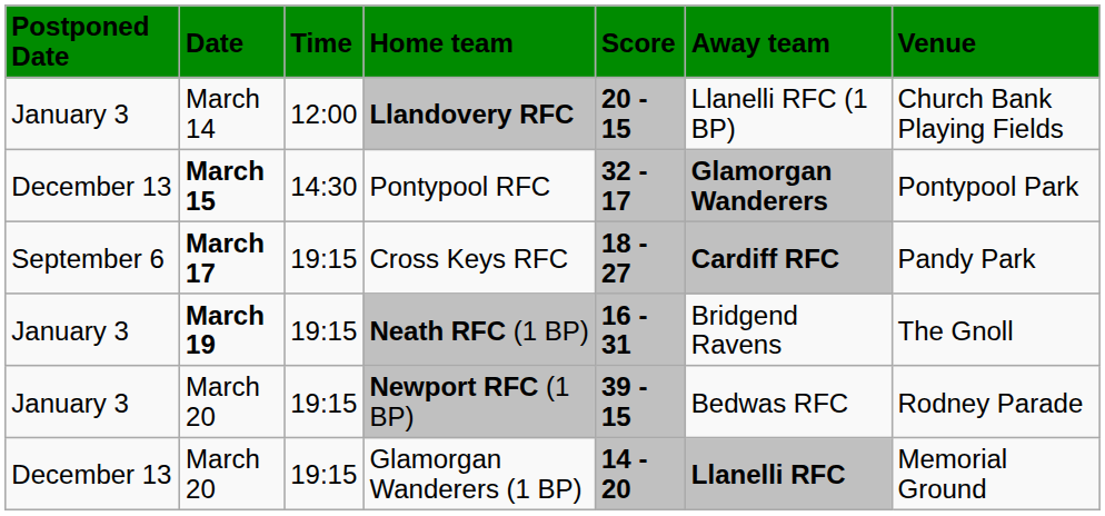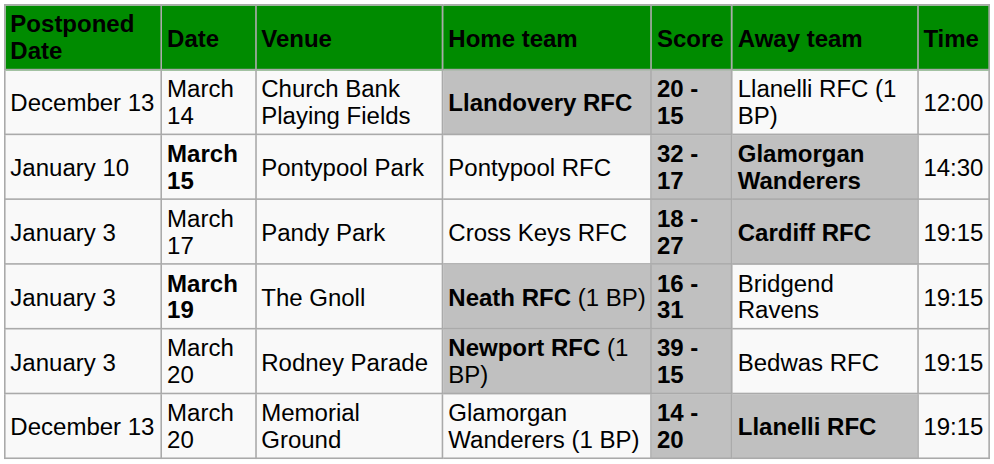 <table class="wikitable" style="margin:0.5em auto; font-size:95%">
 <tr bgcolor="#008B00">
 <td><strong>Postponed Date</strong></td>
 <td><strong>Date</strong></td>
-<td><strong>Time</strong></td>
+<td><strong>Venue</strong></td>
 <td><strong>Home team</strong></td>
 <td><strong>Score</strong></td>
 <td><strong>Away team</strong></td>
-<td><strong>Venue</strong></td>
+<td><strong>Time</strong></td>
+</tr>
+<tr>
+<td>December 13</td>
+<td>March 14</td>
+<td>Church Bank Playing Fields</td>
+<td bgcolor="silver"><strong>Llandovery RFC</strong></td>
+<td bgcolor="silver"><strong>20 - 15</strong></td>
+<td>Llanelli RFC (1 BP)</td>
+<td>12:00</td>
+</tr>
+<tr>
+<td>January 10</td>
+<td><strong>March 15</strong></td>
+<td>Pontypool Park</td>
+<td>Pontypool RFC</td>
+<td bgcolor="silver"><strong>32 - 17</strong></td>
+<td bgcolor="silver"><strong>Glamorgan Wanderers</strong></td>
+<td>14:30</td>
 </tr>
 <tr>
 <td>January 3</td>
-<td>March 14</td>
-<td>12:00</td>
-<td bgcolor="silver"><strong>Llandovery RFC</strong></td>
-<td bgcolor="silver"><strong>20 - 15</strong></td>
-<td>Llanelli RFC (1 BP)</td>
-<td>Church Bank Playing Fields</td>
-</tr>
-<tr>
-<td>December 13</td>
-<td><strong>March 15</strong></td>
-<td>14:30</td>
-<td>Pontypool RFC</td>
-<td bgcolor="silver"><strong>32 - 17</strong></td>
-<td bgcolor="silver"><strong>Glamorgan Wanderers</strong></td>
-<td>Pontypool Park</td>
-</tr>
-<tr>
-<td>September 6</td>
-<td><strong>March 17</strong></td>
-<td>19:15</td>
+<td>March 17</td>
+<td>Pandy Park</td>
 <td>Cross Keys RFC</td>
 <td bgcolor="silver"><strong>18 - 27</strong></td>
 <td bgcolor="silver"><strong>Cardiff RFC</strong></td>
-<td>Pandy Park</td>
+<td>19:15</td>
 </tr>
 <tr>
 <td>January 3</td>
 <td><strong>March 19</strong></td>
-<td>19:15</td>
+<td>The Gnoll</td>
 <td bgcolor="silver"><strong>Neath RFC</strong> (1 BP)</td>
 <td bgcolor="silver"><strong>16 - 31</strong></td>
 <td>Bridgend Ravens</td>
-<td>The Gnoll</td>
+<td>19:15</td>
 </tr>
 <tr>
 <td>January 3</td>
 <td>March 20</td>
-<td>19:15</td>
+<td>Rodney Parade</td>
 <td bgcolor="silver"><strong>Newport RFC</strong> (1 BP)</td>
 <td bgcolor="silver"><strong>39 - 15</strong></td>
 <td>Bedwas RFC</td>
-<td>Rodney Parade</td>
+<td>19:15</td>
 </tr>
 <tr>
 <td>December 13</td>
 <td>March 20</td>
-<td>19:15</td>
+<td>Memorial Ground</td>
 <td>Glamorgan Wanderers (1 BP)</td>
 <td bgcolor="silver"><strong>14 - 20</strong></td>
 <td bgcolor="silver"><strong>Llanelli RFC</strong></td>
-<td>Memorial Ground</td>
+<td>19:15</td>
 </tr>
 </table>
